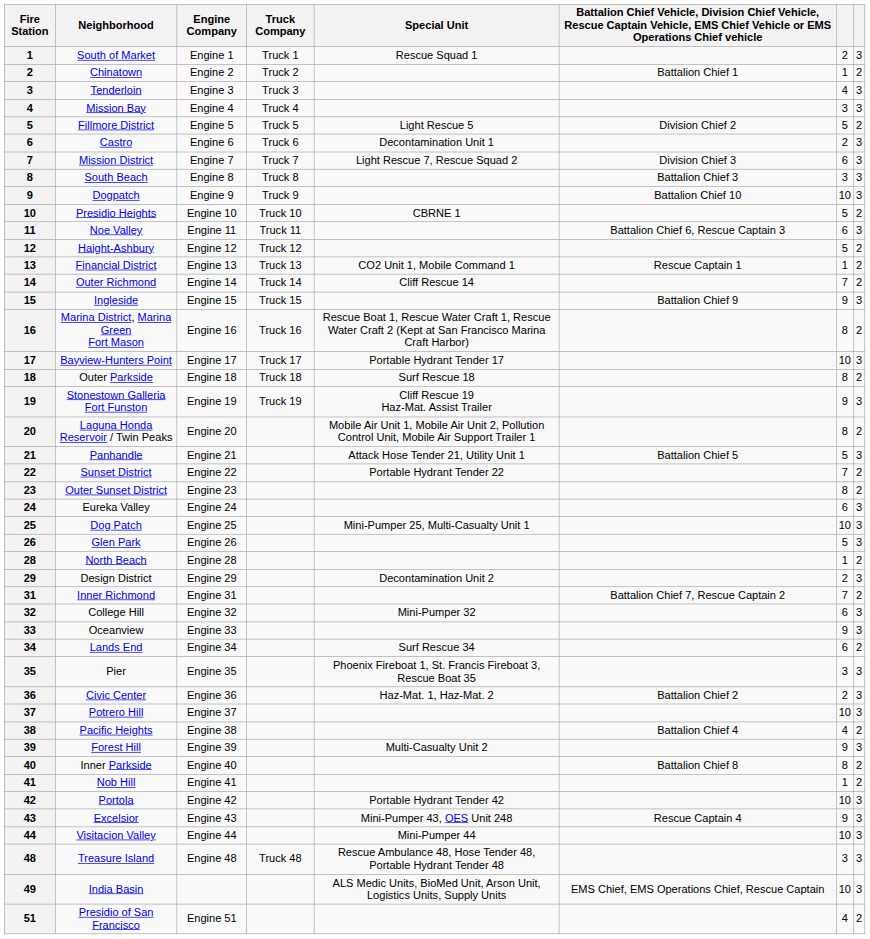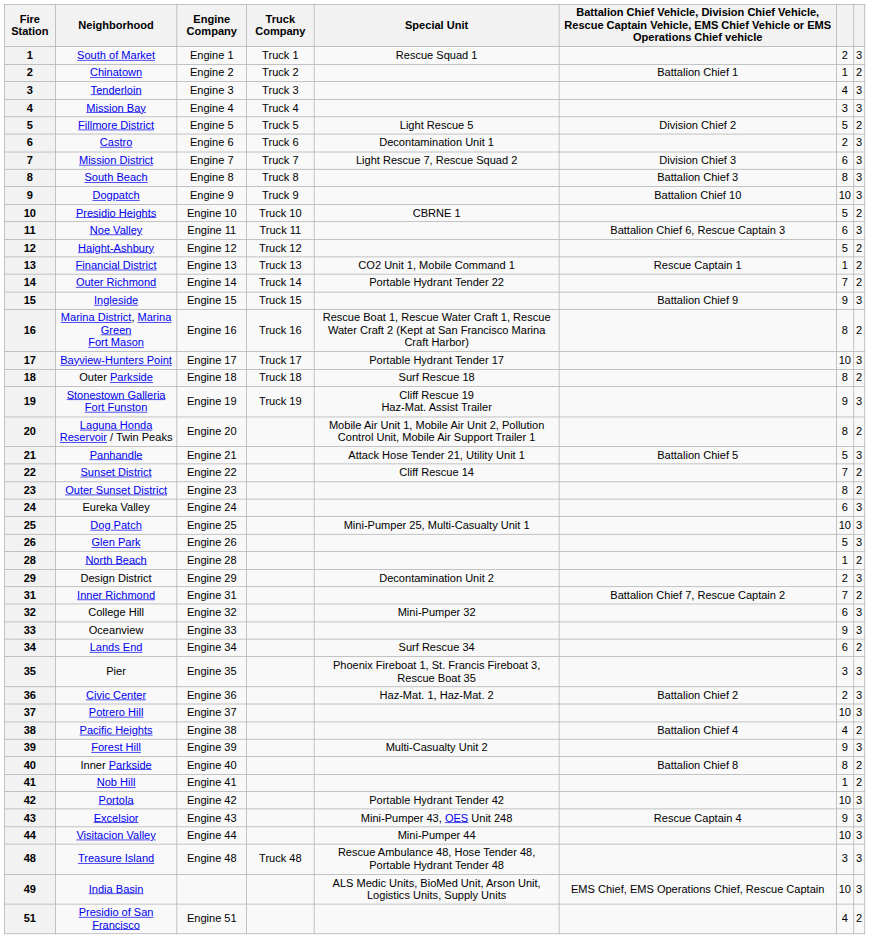 <table class="wikitable" style="text-align:center;">
 <tr>
 <th>Fire Station</th>
 <th>Neighborhood</th>
 <th>Engine Company</th>
 <th>Truck Company</th>
 <th>Special Unit</th>
 <th>Battalion Chief Vehicle, Division Chief Vehicle, Rescue Captain Vehicle, EMS Chief Vehicle or EMS Operations Chief vehicle</th>
 <th></th>
 <th></th>
 </tr>
 <tr>
 <th>1</th>
 <td><a href='#'>South of Market</a></td>
 <td>Engine 1</td>
 <td>Truck 1</td>
 <td>Rescue Squad 1</td>
 <td></td>
 <td>2</td>
 <td>3</td>
 </tr>
 <tr>
 <th>2</th>
 <td><a href='#'>Chinatown</a></td>
 <td>Engine 2</td>
 <td>Truck 2</td>
 <td></td>
 <td>Battalion Chief 1</td>
 <td>1</td>
 <td>2</td>
 </tr>
 <tr>
 <th>3</th>
 <td><a href='#'>Tenderloin</a></td>
 <td>Engine 3</td>
 <td>Truck 3</td>
 <td></td>
 <td></td>
 <td>4</td>
 <td>3</td>
 </tr>
 <tr>
 <th>4</th>
 <td><a href='#'>Mission Bay</a></td>
 <td>Engine 4</td>
 <td>Truck 4</td>
 <td></td>
 <td></td>
 <td>3</td>
 <td>3</td>
 </tr>
 <tr>
 <th>5</th>
 <td><a href='#'>Fillmore District</a></td>
 <td>Engine 5</td>
 <td>Truck 5</td>
 <td>Light Rescue 5</td>
 <td>Division Chief 2</td>
 <td>5</td>
 <td>2</td>
 </tr>
 <tr>
 <th>6</th>
 <td><a href='#'>Castro</a></td>
 <td>Engine 6</td>
 <td>Truck 6</td>
 <td>Decontamination Unit 1</td>
 <td></td>
 <td>2</td>
 <td>3</td>
 </tr>
 <tr>
 <th>7</th>
 <td><a href='#'>Mission District</a></td>
 <td>Engine 7</td>
 <td>Truck 7</td>
 <td>Light Rescue 7, Rescue Squad 2</td>
 <td>Division Chief 3</td>
 <td>6</td>
 <td>3</td>
 </tr>
 <tr>
 <th>8</th>
 <td><a href='#'>South Beach</a></td>
 <td>Engine 8</td>
 <td>Truck 8</td>
 <td></td>
 <td>Battalion Chief 3</td>
-<td>3</td>
+<td>8</td>
 <td>3</td>
 </tr>
 <tr>
 <th>9</th>
 <td><a href='#'>Dogpatch</a></td>
 <td>Engine 9</td>
 <td>Truck 9</td>
 <td></td>
 <td>Battalion Chief 10</td>
 <td>10</td>
 <td>3</td>
 </tr>
 <tr>
 <th>10</th>
 <td><a href='#'>Presidio Heights</a></td>
 <td>Engine 10</td>
 <td>Truck 10</td>
 <td>CBRNE 1</td>
 <td></td>
 <td>5</td>
 <td>2</td>
 </tr>
 <tr>
 <th>11</th>
 <td><a href='#'>Noe Valley</a></td>
 <td>Engine 11</td>
 <td>Truck 11</td>
 <td></td>
 <td>Battalion Chief 6, Rescue Captain 3</td>
 <td>6</td>
 <td>3</td>
 </tr>
 <tr>
 <th>12</th>
 <td><a href='#'>Haight-Ashbury</a></td>
 <td>Engine 12</td>
 <td>Truck 12</td>
 <td></td>
 <td></td>
 <td>5</td>
 <td>2</td>
 </tr>
 <tr>
 <th>13</th>
 <td><a href='#'>Financial District</a></td>
 <td>Engine 13</td>
 <td>Truck 13</td>
 <td>CO2 Unit 1, Mobile Command 1</td>
 <td>Rescue Captain 1</td>
 <td>1</td>
 <td>2</td>
 </tr>
 <tr>
 <th>14</th>
 <td><a href='#'>Outer Richmond</a></td>
 <td>Engine 14</td>
 <td>Truck 14</td>
-<td>Cliff Rescue 14</td>
+<td>Portable Hydrant Tender 22</td>
 <td></td>
 <td>7</td>
 <td>2</td>
 </tr>
 <tr>
 <th>15</th>
 <td><a href='#'>Ingleside</a></td>
 <td>Engine 15</td>
 <td>Truck 15</td>
 <td></td>
 <td>Battalion Chief 9</td>
 <td>9</td>
 <td>3</td>
 </tr>
 <tr>
 <th>16</th>
 <td><a href='#'>Marina District</a>, <a href='#'>Marina Green</a><br><a href='#'>Fort Mason</a></td>
 <td>Engine 16</td>
 <td>Truck 16</td>
 <td>Rescue Boat 1, Rescue Water Craft 1, Rescue Water Craft 2 (Kept at San Francisco Marina Craft Harbor)</td>
 <td></td>
 <td>8</td>
 <td>2</td>
 </tr>
 <tr>
 <th>17</th>
 <td><a href='#'>Bayview-Hunters Point</a></td>
 <td>Engine 17</td>
 <td>Truck 17</td>
 <td>Portable Hydrant Tender 17</td>
 <td></td>
 <td>10</td>
 <td>3</td>
 </tr>
 <tr>
 <th>18</th>
 <td>Outer <a href='#'>Parkside</a></td>
 <td>Engine 18</td>
 <td>Truck 18</td>
 <td>Surf Rescue 18</td>
 <td></td>
 <td>8</td>
 <td>2</td>
 </tr>
 <tr>
 <th>19</th>
 <td><a href='#'>Stonestown Galleria</a><br><a href='#'>Fort Funston</a></td>
 <td>Engine 19</td>
 <td>Truck 19</td>
 <td>Cliff Rescue 19<br>Haz-Mat. Assist Trailer</td>
 <td></td>
 <td>9</td>
 <td>3</td>
 </tr>
 <tr>
 <th>20</th>
 <td><a href='#'>Laguna Honda Reservoir</a> / Twin Peaks</td>
 <td>Engine 20</td>
 <td></td>
 <td>Mobile Air Unit 1, Mobile Air Unit 2, Pollution Control Unit, Mobile Air Support Trailer 1</td>
 <td></td>
 <td>8</td>
 <td>2</td>
 </tr>
 <tr>
 <th>21</th>
 <td><a href='#'>Panhandle</a></td>
 <td>Engine 21</td>
 <td></td>
 <td>Attack Hose Tender 21, Utility Unit 1</td>
 <td>Battalion Chief 5</td>
 <td>5</td>
 <td>3</td>
 </tr>
 <tr>
 <th>22</th>
 <td><a href='#'>Sunset District</a></td>
 <td>Engine 22</td>
 <td></td>
-<td>Portable Hydrant Tender 22</td>
+<td>Cliff Rescue 14</td>
 <td></td>
 <td>7</td>
 <td>2</td>
 </tr>
 <tr>
 <th>23</th>
 <td><a href='#'>Outer Sunset District</a></td>
 <td>Engine 23</td>
 <td></td>
 <td></td>
 <td></td>
 <td>8</td>
 <td>2</td>
 </tr>
 <tr>
 <th>24</th>
 <td>Eureka Valley</td>
 <td>Engine 24</td>
 <td></td>
 <td></td>
 <td></td>
 <td>6</td>
 <td>3</td>
 </tr>
 <tr>
 <th>25</th>
 <td><a href='#'>Dog Patch</a></td>
 <td>Engine 25</td>
 <td></td>
 <td>Mini-Pumper 25, Multi-Casualty Unit 1</td>
 <td></td>
 <td>10</td>
 <td>3</td>
 </tr>
 <tr>
 <th>26</th>
 <td><a href='#'>Glen Park</a></td>
 <td>Engine 26</td>
 <td></td>
 <td></td>
 <td></td>
 <td>5</td>
 <td>3</td>
 </tr>
 <tr>
 <th>28</th>
 <td><a href='#'>North Beach</a></td>
 <td>Engine 28</td>
 <td></td>
 <td></td>
 <td></td>
 <td>1</td>
 <td>2</td>
 </tr>
 <tr>
 <th>29</th>
 <td>Design District</td>
 <td>Engine 29</td>
 <td></td>
 <td>Decontamination Unit 2</td>
 <td></td>
 <td>2</td>
 <td>3</td>
 </tr>
 <tr>
 <th>31</th>
 <td><a href='#'>Inner Richmond</a></td>
 <td>Engine 31</td>
 <td></td>
 <td></td>
 <td>Battalion Chief 7, Rescue Captain 2</td>
 <td>7</td>
 <td>2</td>
 </tr>
 <tr>
 <th>32</th>
 <td>College Hill</td>
 <td>Engine 32</td>
 <td></td>
 <td>Mini-Pumper 32</td>
 <td></td>
 <td>6</td>
 <td>3</td>
 </tr>
 <tr>
 <th>33</th>
 <td>Oceanview</td>
 <td>Engine 33</td>
 <td></td>
 <td></td>
 <td></td>
 <td>9</td>
 <td>3</td>
 </tr>
 <tr>
 <th>34</th>
 <td><a href='#'>Lands End</a></td>
 <td>Engine 34</td>
 <td></td>
 <td>Surf Rescue 34</td>
 <td></td>
 <td>6</td>
 <td>2</td>
 </tr>
 <tr>
 <th>35</th>
 <td>Pier </td>
 <td>Engine 35</td>
 <td></td>
 <td>Phoenix Fireboat 1, St. Francis Fireboat 3, Rescue Boat 35</td>
 <td></td>
 <td>3</td>
 <td>3</td>
 </tr>
 <tr>
 <th>36</th>
 <td><a href='#'>Civic Center</a></td>
 <td>Engine 36</td>
 <td></td>
 <td>Haz-Mat. 1, Haz-Mat. 2</td>
 <td>Battalion Chief 2</td>
 <td>2</td>
 <td>3</td>
 </tr>
 <tr>
 <th>37</th>
 <td><a href='#'>Potrero Hill</a></td>
 <td>Engine 37</td>
 <td></td>
 <td></td>
 <td></td>
 <td>10</td>
 <td>3</td>
 </tr>
 <tr>
 <th>38</th>
 <td><a href='#'>Pacific Heights</a></td>
 <td>Engine 38</td>
 <td></td>
 <td></td>
 <td>Battalion Chief 4</td>
 <td>4</td>
 <td>2</td>
 </tr>
 <tr>
 <th>39</th>
 <td><a href='#'>Forest Hill</a></td>
 <td>Engine 39</td>
 <td></td>
 <td>Multi-Casualty Unit 2</td>
 <td></td>
 <td>9</td>
 <td>3</td>
 </tr>
 <tr>
 <th>40</th>
 <td>Inner <a href='#'>Parkside</a></td>
 <td>Engine 40</td>
 <td></td>
 <td></td>
 <td>Battalion Chief 8</td>
 <td>8</td>
 <td>2</td>
 </tr>
 <tr>
 <th>41</th>
 <td><a href='#'>Nob Hill</a></td>
 <td>Engine 41</td>
 <td></td>
 <td></td>
 <td></td>
 <td>1</td>
 <td>2</td>
 </tr>
 <tr>
 <th>42</th>
 <td><a href='#'>Portola</a></td>
 <td>Engine 42</td>
 <td></td>
 <td>Portable Hydrant Tender 42</td>
 <td></td>
 <td>10</td>
 <td>3</td>
 </tr>
 <tr>
 <th>43</th>
 <td><a href='#'>Excelsior</a></td>
 <td>Engine 43</td>
 <td></td>
 <td>Mini-Pumper 43, <a href='#'>OES</a> Unit 248</td>
 <td>Rescue Captain 4</td>
 <td>9</td>
 <td>3</td>
 </tr>
 <tr>
 <th>44</th>
 <td><a href='#'>Visitacion Valley</a></td>
 <td>Engine 44</td>
 <td></td>
 <td>Mini-Pumper 44</td>
 <td></td>
 <td>10</td>
 <td>3</td>
 </tr>
 <tr>
 <th>48</th>
 <td><a href='#'>Treasure Island</a></td>
 <td>Engine 48</td>
 <td>Truck 48</td>
 <td>Rescue Ambulance 48, Hose Tender 48, Portable Hydrant Tender 48</td>
 <td></td>
 <td>3</td>
 <td>3</td>
 </tr>
 <tr>
 <th>49</th>
 <td><a href='#'>India Basin</a></td>
 <td></td>
 <td></td>
 <td>ALS Medic Units, BioMed Unit, Arson Unit, Logistics Units, Supply Units</td>
 <td>EMS Chief, EMS Operations Chief, Rescue Captain</td>
 <td>10</td>
 <td>3</td>
 </tr>
 <tr>
 <th>51</th>
 <td><a href='#'>Presidio of San Francisco</a></td>
 <td>Engine 51</td>
 <td></td>
 <td></td>
 <td></td>
 <td>4</td>
 <td>2</td>
 </tr>
 </table>
